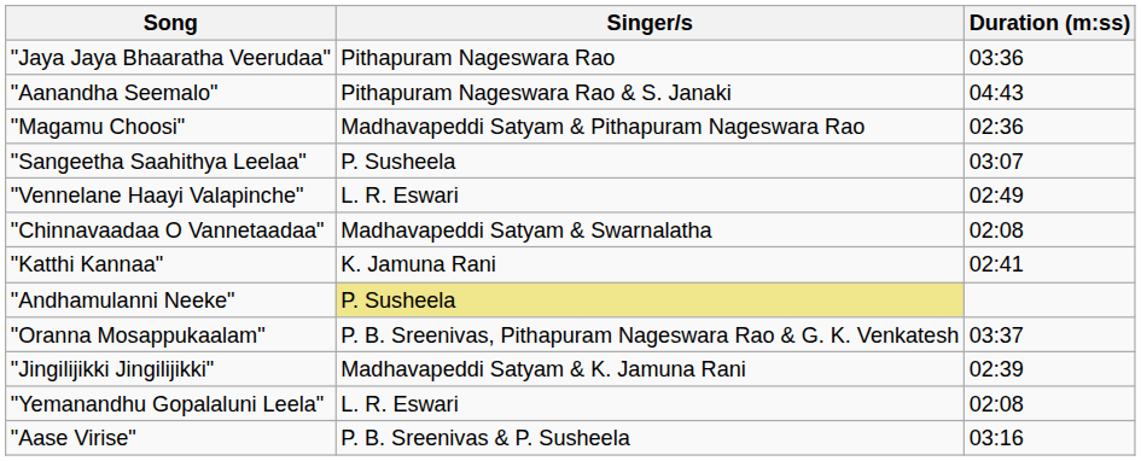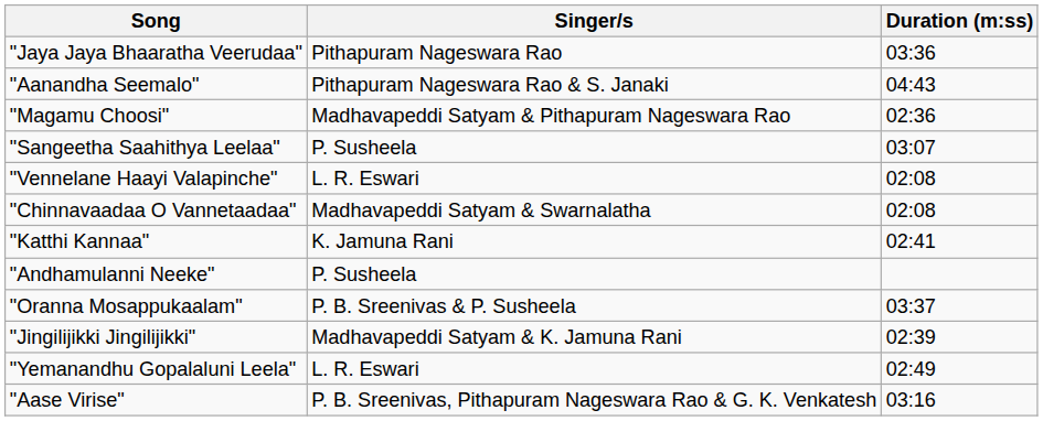 <table class="wikitable" style="font-size:95%;">
 <tr>
 <th>Song</th>
 <th>Singer/s</th>
 <th>Duration (m:ss)</th>
 </tr>
 <tr>
 <td>"Jaya Jaya Bhaaratha Veerudaa"</td>
 <td>Pithapuram Nageswara Rao</td>
 <td>03:36</td>
 </tr>
 <tr>
 <td>"Aanandha Seemalo"</td>
 <td>Pithapuram Nageswara Rao & S. Janaki</td>
 <td>04:43</td>
 </tr>
 <tr>
 <td>"Magamu Choosi"</td>
 <td>Madhavapeddi Satyam & Pithapuram Nageswara Rao</td>
 <td>02:36</td>
 </tr>
 <tr>
 <td>"Sangeetha Saahithya Leelaa"</td>
 <td>P. Susheela</td>
 <td>03:07</td>
 </tr>
 <tr>
 <td>"Vennelane Haayi Valapinche"</td>
 <td>L. R. Eswari</td>
-<td>02:49</td>
+<td>02:08</td>
 </tr>
 <tr>
 <td>"Chinnavaadaa O Vannetaadaa"</td>
 <td>Madhavapeddi Satyam & Swarnalatha</td>
 <td>02:08</td>
 </tr>
 <tr>
 <td>"Katthi Kannaa"</td>
 <td>K. Jamuna Rani</td>
 <td>02:41</td>
 </tr>
 <tr>
 <td>"Andhamulanni Neeke"</td>
-<td style="background: khaki;">P. Susheela</td>
+<td>P. Susheela</td>
 <td></td>
 </tr>
 <tr>
 <td>"Oranna Mosappukaalam"</td>
-<td>P. B. Sreenivas, Pithapuram Nageswara Rao & G. K. Venkatesh</td>
+<td>P. B. Sreenivas & P. Susheela</td>
 <td>03:37</td>
 </tr>
 <tr>
 <td>"Jingilijikki Jingilijikki"</td>
 <td>Madhavapeddi Satyam & K. Jamuna Rani</td>
 <td>02:39</td>
 </tr>
 <tr>
 <td>"Yemanandhu Gopalaluni Leela"</td>
 <td>L. R. Eswari</td>
-<td>02:08</td>
+<td>02:49</td>
 </tr>
 <tr>
 <td>"Aase Virise"</td>
-<td>P. B. Sreenivas & P. Susheela</td>
+<td>P. B. Sreenivas, Pithapuram Nageswara Rao & G. K. Venkatesh</td>
 <td>03:16</td>
 </tr>
 </table>
